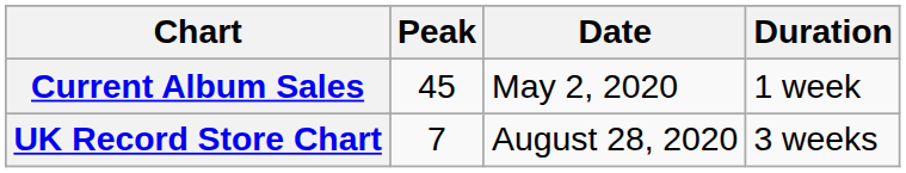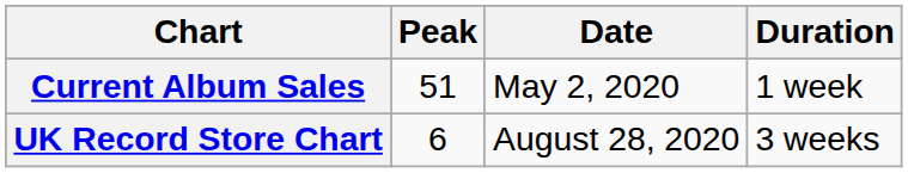 <table class="wikitable plainrowheaders">
 <tr>
 <th scope="col">Chart</th>
 <th scope="col">Peak</th>
 <th scope="col">Date</th>
 <th scope="col">Duration</th>
 </tr>
 <tr>
 <th scope="row"><a href='#'>Current Album Sales</a></th>
-<td style="text-align:center;">45</td>
+<td style="text-align:center;">51</td>
 <td>May 2, 2020</td>
 <td>1 week</td>
 </tr>
 <tr>
 <th scope="row"><a href='#'>UK Record Store Chart</a></th>
-<td style="text-align:center;">7</td>
+<td style="text-align:center;">6</td>
 <td>August 28, 2020</td>
 <td>3 weeks</td>
 </tr>
 </table>
